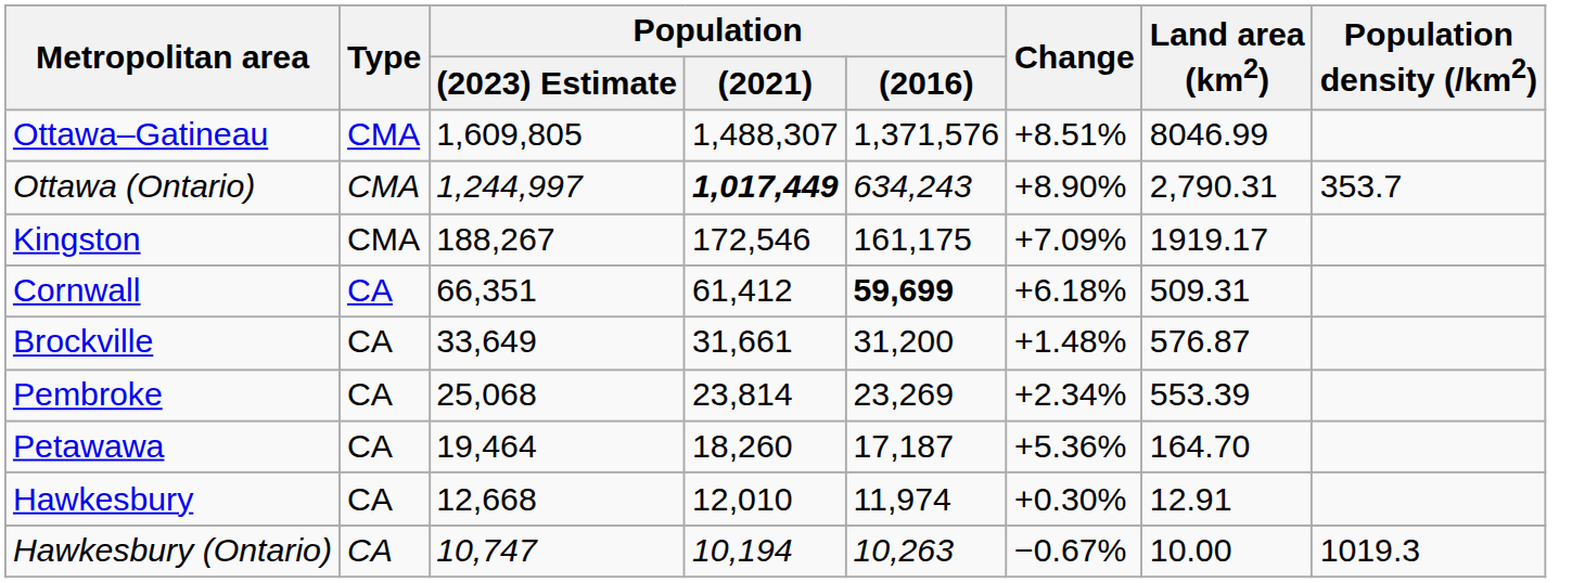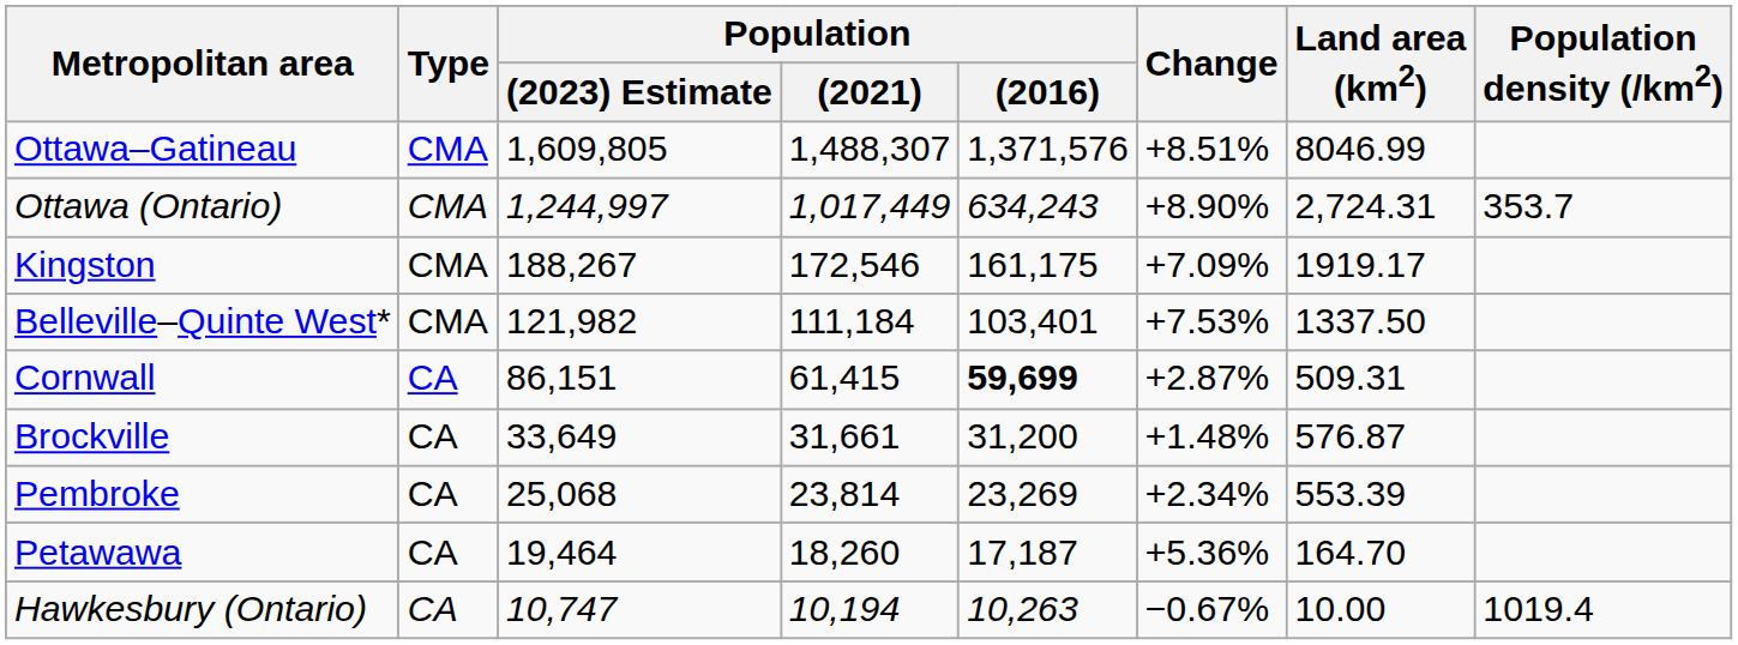 <table class="wikitable sortable">
 <tr>
 <th rowspan="2">Metropolitan area</th>
 <th rowspan="2">Type</th>
 <th colspan="3">Population</th>
 <th rowspan="2">Change</th>
 <th rowspan="2">Land area<br>(km<sup>2</sup>)</th>
 <th rowspan="2">Population<br>density (/km<sup>2</sup>)</th>
 </tr>
 <tr>
 <th>(2023) Estimate</th>
 <th>(2021)</th>
 <th>(2016)</th>
 </tr>
 <tr>
 <td><a href='#'>Ottawa–Gatineau</a></td>
 <td><a href='#'>CMA</a></td>
 <td>1,609,805</td>
 <td>1,488,307</td>
 <td>1,371,576</td>
 <td><span>+8.51%</span></td>
 <td>8046.99</td>
 <td></td>
 </tr>
 <tr>
 <td><em>Ottawa (Ontario)</em></td>
 <td><em>CMA</em></td>
 <td><em>1,244,997</em></td>
-<td><strong><em>1,017,449</em></strong></td>
+<td><em>1,017,449</em></td>
 <td><em>634,243</em></td>
 <td><span>+8.90%</span></td>
-<td>2,790.31</td>
+<td>2,724.31</td>
 <td>353.7</td>
 </tr>
 <tr>
 <td><a href='#'>Kingston</a></td>
 <td>CMA</td>
 <td>188,267</td>
 <td>172,546</td>
 <td>161,175</td>
 <td><span>+7.09%</span></td>
 <td>1919.17</td>
 <td></td>
 </tr>
 <tr>
+<td><a href='#'>Belleville</a>–<a href='#'>Quinte West</a>*</td>
+<td>CMA</td>
+<td>121,982</td>
+<td>111,184</td>
+<td>103,401</td>
+<td><span>+7.53%</span></td>
+<td>1337.50</td>
+<td></td>
+</tr>
+<tr>
 <td><a href='#'>Cornwall</a></td>
 <td><a href='#'>CA</a></td>
-<td>66,351</td>
-<td>61,412</td>
+<td>86,151</td>
+<td>61,415</td>
 <td><strong>59,699</strong></td>
-<td><span>+6.18%</span></td>
+<td><span>+2.87%</span></td>
 <td>509.31</td>
 <td></td>
 </tr>
 <tr>
 <td><a href='#'>Brockville</a></td>
 <td>CA</td>
 <td>33,649</td>
 <td>31,661</td>
 <td>31,200</td>
 <td><span>+1.48%</span></td>
 <td>576.87</td>
 <td></td>
 </tr>
 <tr>
 <td><a href='#'>Pembroke</a></td>
 <td>CA</td>
 <td>25,068</td>
 <td>23,814</td>
 <td>23,269</td>
 <td><span>+2.34%</span></td>
 <td>553.39</td>
 <td></td>
 </tr>
 <tr>
 <td><a href='#'>Petawawa</a></td>
 <td>CA</td>
 <td>19,464</td>
 <td>18,260</td>
 <td>17,187</td>
 <td><span>+5.36%</span></td>
 <td>164.70</td>
 <td></td>
 </tr>
 <tr>
-<td><a href='#'>Hawkesbury</a></td>
-<td>CA</td>
-<td>12,668</td>
-<td>12,010</td>
-<td>11,974</td>
-<td><span>+0.30%</span></td>
-<td>12.91</td>
-<td></td>
-</tr>
-<tr>
 <td><em>Hawkesbury (Ontario)</em></td>
 <td><em>CA</em></td>
 <td><em>10,747</em></td>
 <td><em>10,194</em></td>
 <td><em>10,263</em></td>
 <td><span>−0.67%</span></td>
 <td>10.00</td>
-<td>1019.3</td>
+<td>1019.4</td>
 </tr>
 </table>
